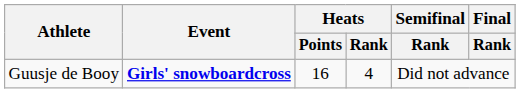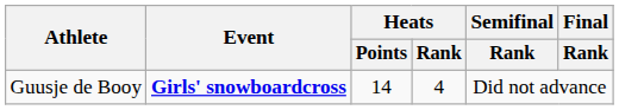 <table class=wikitable style="text-align:center; font-size:90%">
 <tr>
 <th rowspan=2>Athlete</th>
 <th rowspan=2>Event</th>
 <th colspan=2>Heats</th>
 <th>Semifinal</th>
 <th>Final</th>
 </tr>
 <tr style=font-size:95%>
 <th>Points</th>
 <th>Rank</th>
 <th>Rank</th>
 <th>Rank</th>
 </tr>
 <tr align=center>
 <td align="left">Guusje de Booy</td>
 <td align="left"><strong><a href='#'>Girls' snowboardcross</a></strong></td>
-<td>16</td>
+<td>14</td>
 <td>4</td>
 <td colspan=2>Did not advance</td>
 </tr>
 </table>
